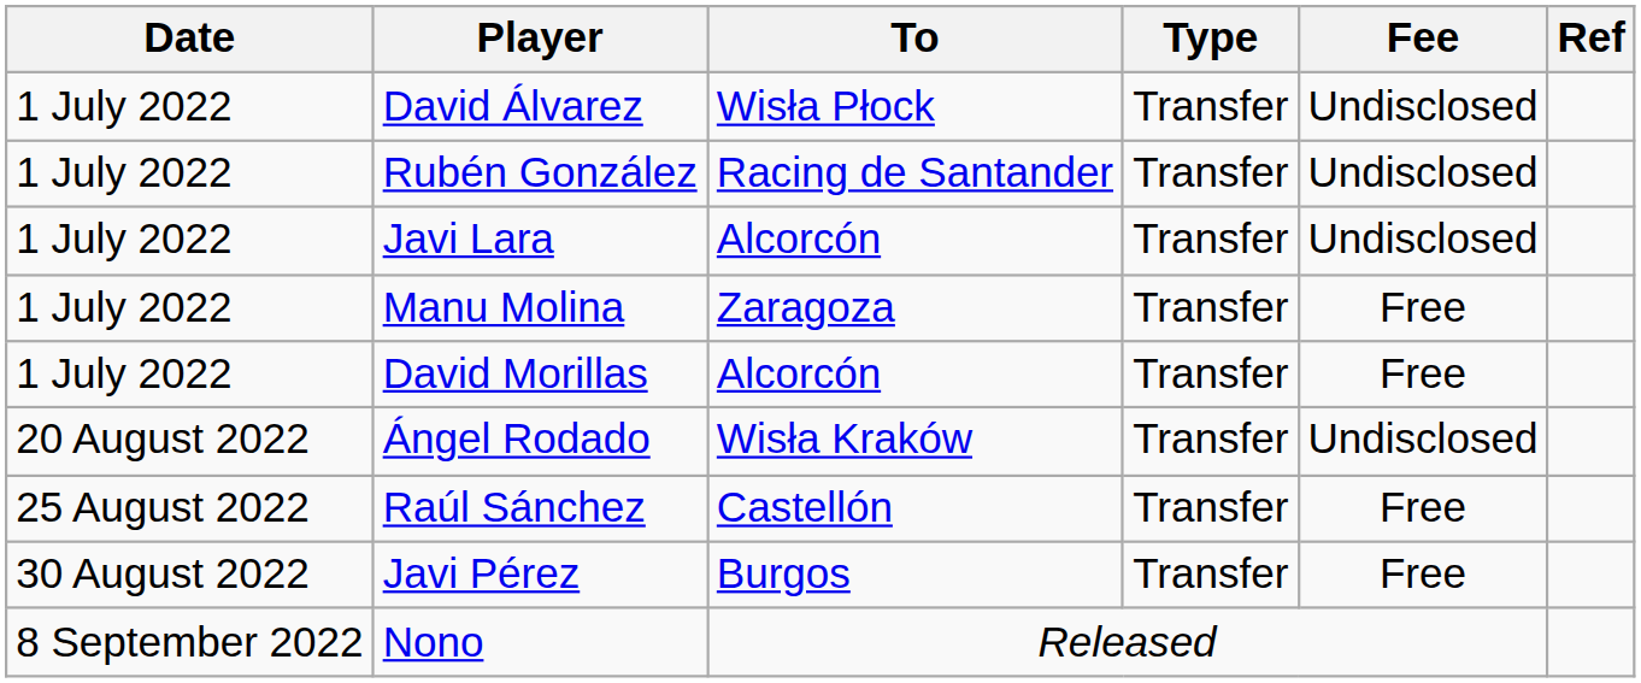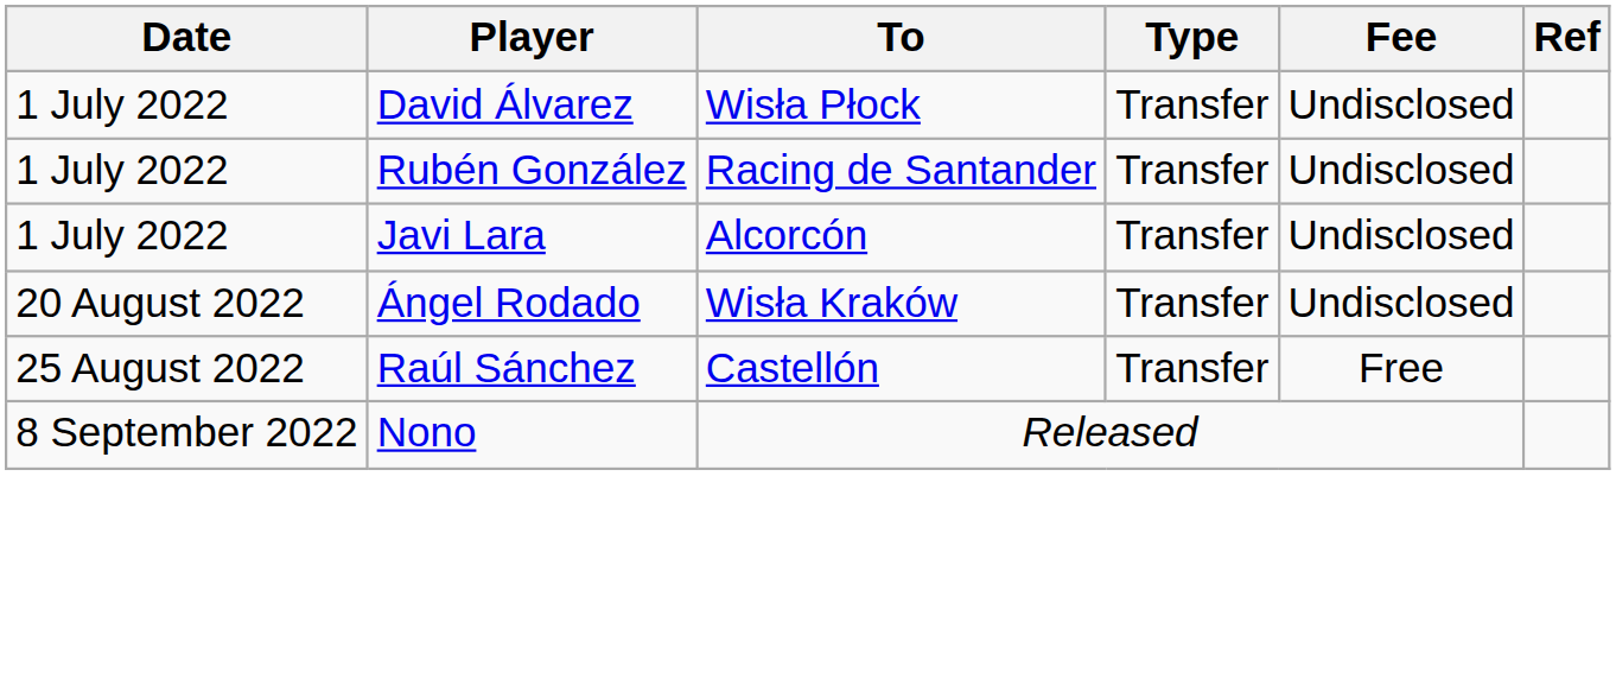 <table class="wikitable">
 <tr>
 <th>Date</th>
 <th>Player</th>
 <th>To</th>
 <th>Type</th>
 <th>Fee</th>
 <th>Ref</th>
 </tr>
 <tr>
 <td>1 July 2022</td>
 <td> <a href='#'>David Álvarez</a></td>
 <td> <a href='#'>Wisła Płock</a></td>
 <td align=center>Transfer</td>
 <td align=center>Undisclosed</td>
 <td align=center></td>
 </tr>
 <tr>
 <td>1 July 2022</td>
 <td> <a href='#'>Rubén González</a></td>
 <td><a href='#'>Racing de Santander</a></td>
 <td align=center>Transfer</td>
 <td align=center>Undisclosed</td>
 <td align=center></td>
 </tr>
 <tr>
 <td>1 July 2022</td>
 <td> <a href='#'>Javi Lara</a></td>
 <td><a href='#'>Alcorcón</a></td>
 <td align=center>Transfer</td>
 <td align=center>Undisclosed</td>
 <td align=center></td>
 </tr>
 <tr>
-<td>1 July 2022</td>
-<td> <a href='#'>Manu Molina</a></td>
-<td><a href='#'>Zaragoza</a></td>
-<td align=center>Transfer</td>
-<td align=center>Free</td>
-<td align=center></td>
-</tr>
-<tr>
-<td>1 July 2022</td>
-<td> <a href='#'>David Morillas</a></td>
-<td><a href='#'>Alcorcón</a></td>
-<td align=center>Transfer</td>
-<td align=center>Free</td>
-<td align=center></td>
-</tr>
-<tr>
 <td>20 August 2022</td>
 <td> <a href='#'>Ángel Rodado</a></td>
 <td> <a href='#'>Wisła Kraków</a></td>
 <td align=center>Transfer</td>
 <td align=center>Undisclosed</td>
 <td align=center></td>
 </tr>
 <tr>
 <td>25 August 2022</td>
 <td> <a href='#'>Raúl Sánchez</a></td>
 <td><a href='#'>Castellón</a></td>
 <td align=center>Transfer</td>
 <td align=center>Free</td>
 <td align=center></td>
 </tr>
 <tr>
-<td>30 August 2022</td>
-<td> <a href='#'>Javi Pérez</a></td>
-<td><a href='#'>Burgos</a></td>
-<td align=center>Transfer</td>
-<td align=center>Free</td>
-<td align=center></td>
-</tr>
-<tr>
 <td>8 September 2022</td>
 <td> <a href='#'>Nono</a></td>
 <td colspan=3 align=center><em>Released</em></td>
 <td align=center></td>
 </tr>
 </table>
